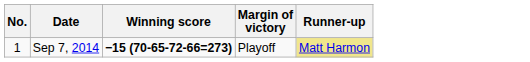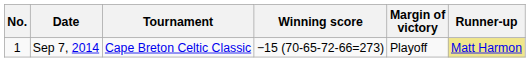 <table class="wikitable" style="font-size:95%;">
 <tr>
 <th>No.</th>
 <th>Date</th>
+<th>Tournament</th>
 <th>Winning score</th>
 <th>Margin of<br>victory</th>
 <th>Runner-up</th>
 </tr>
 <tr>
 <td align=center>1</td>
 <td align=right>Sep 7, <a href='#'>2014</a></td>
-<td><strong>−15 (70-65-72-66=273)</strong></td>
+<td><a href='#'>Cape Breton Celtic Classic</a></td>
+<td>−15 (70-65-72-66=273)</td>
 <td>Playoff</td>
 <td style="background: khaki;"> <a href='#'>Matt Harmon</a></td>
 </tr>
 </table>
